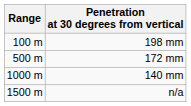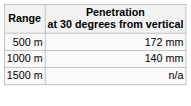 <table class="wikitable" style="text-align:right;">
 <tr>
 <th>Range</th>
 <th>Penetration<br> at 30 degrees from vertical </th>
-</tr>
-<tr>
-<td>100 m</td>
-<td>198 mm</td>
 </tr>
 <tr>
 <td>500 m</td>
 <td>172 mm</td>
 </tr>
 <tr>
 <td>1000 m</td>
 <td>140 mm</td>
 </tr>
 <tr>
 <td>1500 m</td>
 <td>n/a</td>
 </tr>
 </table>
